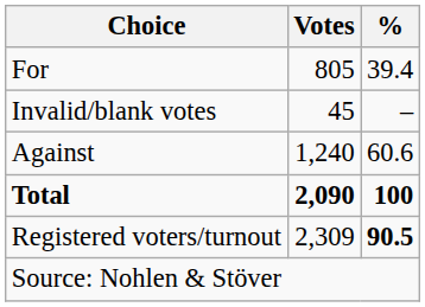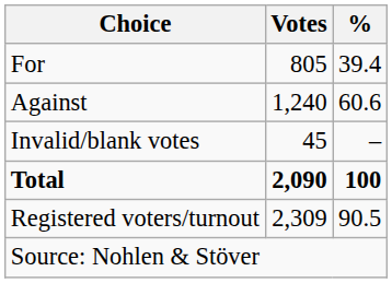 <table class=wikitable style=text-align:right>
 <tr>
 <th>Choice</th>
 <th>Votes</th>
 <th>%</th>
 </tr>
 <tr>
 <td align=left>For</td>
 <td>805</td>
 <td>39.4</td>
 </tr>
 <tr>
+<td align=left>Against</td>
+<td>1,240</td>
+<td>60.6</td>
+</tr>
+<tr>
 <td align=left>Invalid/blank votes</td>
 <td>45</td>
 <td>–</td>
-</tr>
-<tr>
-<td align=left>Against</td>
-<td>1,240</td>
-<td>60.6</td>
 </tr>
 <tr>
 <td align=left><strong>Total</strong></td>
 <td><strong>2,090</strong></td>
 <td><strong>100</strong></td>
 </tr>
 <tr>
 <td align=left>Registered voters/turnout</td>
 <td>2,309</td>
-<td><strong>90.5</strong></td>
+<td>90.5</td>
 </tr>
 <tr>
 <td align=left colspan=3>Source: Nohlen & Stöver</td>
 </tr>
 </table>
